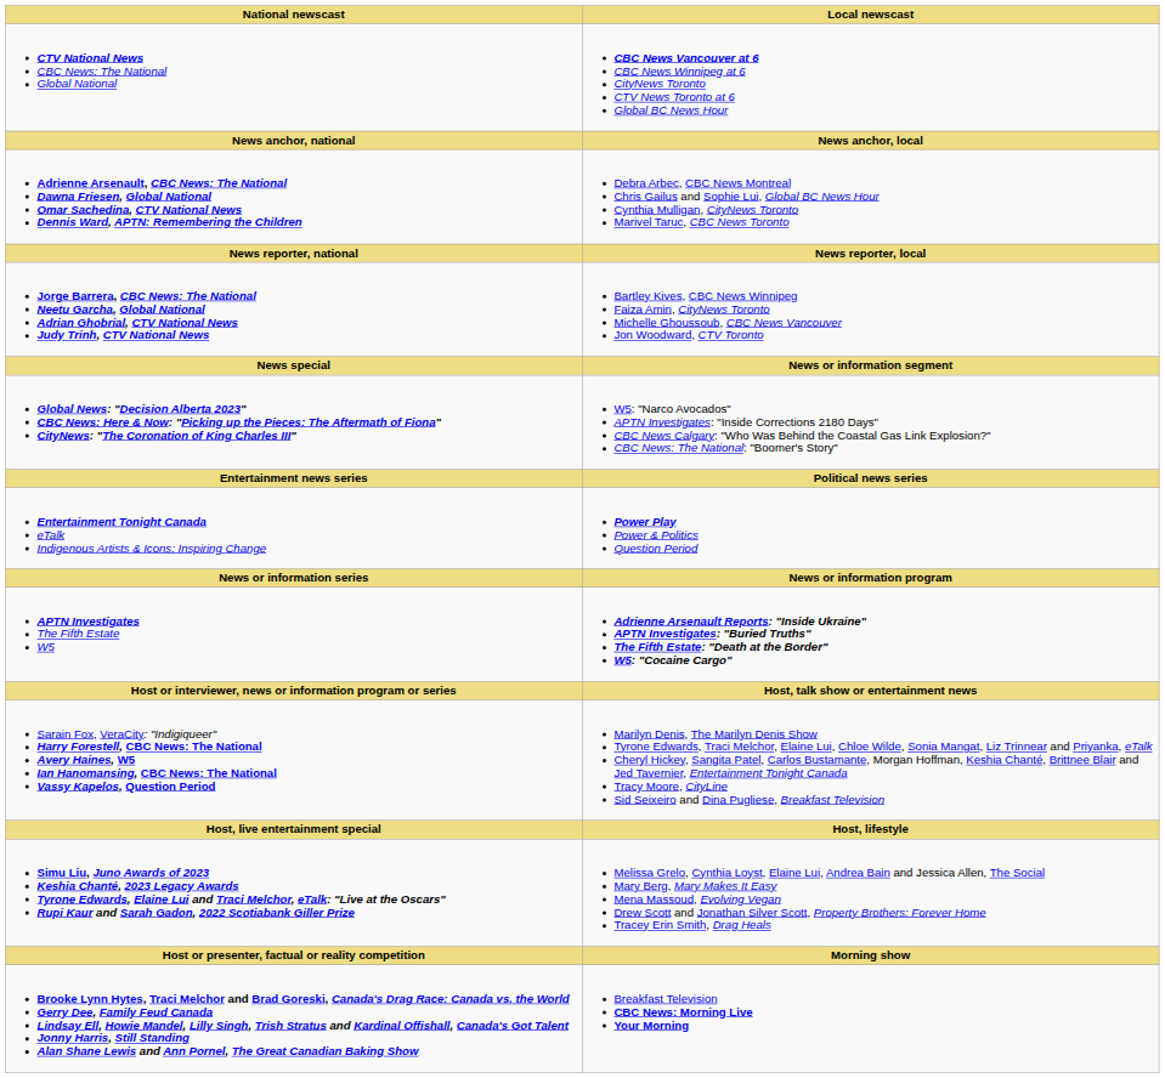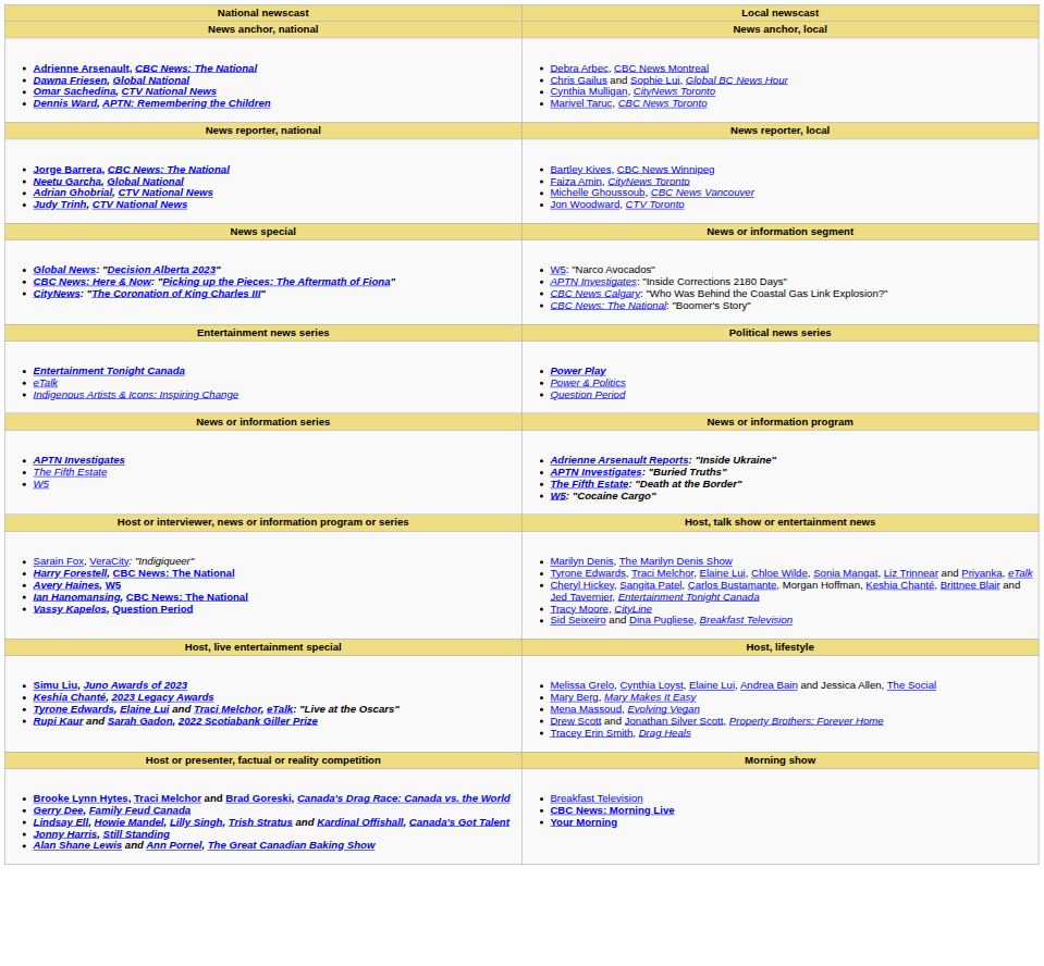 <table class=wikitable width="100%">
 <tr>
 <th style="background:#EEDD82; width:50%">National newscast</th>
 <th style="background:#EEDD82; width:50%">Local newscast</th>
-</tr>
-<tr>
-<td valign="top"><br><ul><li> <strong><em><a href='#'>CTV National News</a></em></strong></li><li><em><a href='#'>CBC News: The National</a></em></li><li><em><a href='#'>Global National</a></em></li></ul></td>
-<td valign="top"><br><ul><li> <strong><em><a href='#'>CBC News Vancouver at 6</a></em></strong></li><li><em><a href='#'>CBC News Winnipeg at 6</a></em></li><li><em><a href='#'>CityNews Toronto</a></em></li><li><em><a href='#'>CTV News Toronto at 6</a></em></li><li><em><a href='#'>Global BC News Hour</a></em></li></ul></td>
 </tr>
 <tr>
 <th style="background:#EEDD82; width:50%">News anchor, national</th>
 <th style="background:#EEDD82; width:50%">News anchor, local</th>
 </tr>
 <tr>
 <td valign="top"><br><ul><li> <strong><a href='#'>Adrienne Arsenault</a>, <em><a href='#'>CBC News: The National</a><strong><em></li><li><a href='#'>Dawna Friesen</a>, </em><a href='#'>Global National</a><em></li><li><a href='#'>Omar Sachedina</a>, </em><a href='#'>CTV National News</a><em></li><li><a href='#'>Dennis Ward</a>, </em><a href='#'>APTN: Remembering the Children</a><em></li></ul></td>
 <td valign="top"><br><ul><li> </strong><a href='#'>Debra Arbec</a>, </em><a href='#'>CBC News Montreal</a></em></strong></li><li><a href='#'>Chris Gailus</a> and <a href='#'>Sophie Lui</a>, <em><a href='#'>Global BC News Hour</a></em></li><li><a href='#'>Cynthia Mulligan</a>, <em><a href='#'>CityNews Toronto</a></em></li><li><a href='#'>Marivel Taruc</a>, <em><a href='#'>CBC News Toronto</a></em></li></ul></td>
 </tr>
 <tr>
 <th style="background:#EEDD82; width:50%">News reporter, national</th>
 <th style="background:#EEDD82; width:50%">News reporter, local</th>
 </tr>
 <tr>
 <td valign="top"><br><ul><li> <strong><a href='#'>Jorge Barrera</a>, <em><a href='#'>CBC News: The National</a><strong><em></li><li><a href='#'>Neetu Garcha</a>, </em><a href='#'>Global National</a><em></li><li><a href='#'>Adrian Ghobrial</a>, </em><a href='#'>CTV National News</a><em></li><li><a href='#'>Judy Trinh</a>, </em><a href='#'>CTV National News</a><em></li></ul></td>
 <td valign="top"><br><ul><li> </strong><a href='#'>Bartley Kives</a>, </em><a href='#'>CBC News Winnipeg</a></em></strong></li><li><a href='#'>Faiza Amin</a>, <em><a href='#'>CityNews Toronto</a></em></li><li><a href='#'>Michelle Ghoussoub</a>, <em><a href='#'>CBC News Vancouver</a></em></li><li><a href='#'>Jon Woodward</a>, <em><a href='#'>CTV Toronto</a></em></li></ul></td>
 </tr>
 <tr>
 <th style="background:#EEDD82; width:50%">News special</th>
 <th style="background:#EEDD82; width:50%">News or information segment</th>
 </tr>
 <tr>
 <td valign="top"><br><ul><li> <strong><em><a href='#'>Global News</a><em>: "<a href='#'>Decision Alberta 2023</a>"<strong></li><li></em><a href='#'>CBC News: Here & Now</a><em>: "<a href='#'>Picking up the Pieces: The Aftermath of Fiona</a>"</li><li></em><a href='#'>CityNews</a><em>: "<a href='#'>The Coronation of King Charles III</a>"</li></ul></td>
 <td valign="top"><br><ul><li> </em></strong><a href='#'>W5</a></em>: "Narco Avocados"</strong></li><li><em><a href='#'>APTN Investigates</a></em>: "Inside Corrections 2180 Days"</li><li><em><a href='#'>CBC News Calgary</a></em>: "Who Was Behind the Coastal Gas Link Explosion?"</li><li><em><a href='#'>CBC News: The National</a></em>: "Boomer's Story"</li></ul></td>
 </tr>
 <tr>
 <th style="background:#EEDD82; width:50%">Entertainment news series</th>
 <th style="background:#EEDD82; width:50%">Political news series</th>
 </tr>
 <tr>
 <td valign="top"><br><ul><li> <strong><em><a href='#'>Entertainment Tonight Canada</a></em></strong></li><li><em><a href='#'>eTalk</a></em></li><li><em><a href='#'>Indigenous Artists & Icons: Inspiring Change</a></em></li></ul></td>
 <td valign="top"><br><ul><li> <strong><em><a href='#'>Power Play</a></em></strong></li><li><em><a href='#'>Power & Politics</a></em></li><li><em><a href='#'>Question Period</a></em></li></ul></td>
 </tr>
 <tr>
 <th style="background:#EEDD82; width:50%">News or information series</th>
 <th style="background:#EEDD82; width:50%">News or information program</th>
 </tr>
 <tr>
 <td valign="top"><br><ul><li> <strong><em><a href='#'>APTN Investigates</a></em></strong></li><li><em><a href='#'>The Fifth Estate</a></em></li><li><em><a href='#'>W5</a></em></li></ul></td>
 <td valign="top"><br><ul><li> <strong><em><a href='#'>Adrienne Arsenault Reports</a><em>: "Inside Ukraine"<strong></li><li></em><a href='#'>APTN Investigates</a><em>: "Buried Truths"</li><li></em><a href='#'>The Fifth Estate</a><em>: "Death at the Border"</li><li></em><a href='#'>W5</a><em>: "Cocaine Cargo"</li></ul></td>
 </tr>
 <tr>
 <th style="background:#EEDD82; width:50%">Host or interviewer, news or information program or series</th>
 <th style="background:#EEDD82; width:50%">Host, talk show or entertainment news</th>
 </tr>
 <tr>
 <td valign="top"><br><ul><li> </strong><a href='#'>Sarain Fox</a>, </em><a href='#'>VeraCity</a><em>: "Indigiqueer"<strong></li><li><a href='#'>Harry Forestell</a>, </em><a href='#'>CBC News: The National</a><em></li><li><a href='#'>Avery Haines</a>, </em><a href='#'>W5</a><em></li><li><a href='#'>Ian Hanomansing</a>, </em><a href='#'>CBC News: The National</a><em></li><li><a href='#'>Vassy Kapelos</a>, </em><a href='#'>Question Period</a><em></li></ul></td>
 <td valign="top"><br><ul><li> </strong><a href='#'>Marilyn Denis</a>, </em><a href='#'>The Marilyn Denis Show</a></em></strong></li><li><a href='#'>Tyrone Edwards</a>, <a href='#'>Traci Melchor</a>, <a href='#'>Elaine Lui</a>, <a href='#'>Chloe Wilde</a>, <a href='#'>Sonia Mangat</a>, <a href='#'>Liz Trinnear</a> and <a href='#'>Priyanka</a>, <em><a href='#'>eTalk</a></em></li><li><a href='#'>Cheryl Hickey</a>, <a href='#'>Sangita Patel</a>, <a href='#'>Carlos Bustamante</a>, Morgan Hoffman, <a href='#'>Keshia Chanté</a>, <a href='#'>Brittnee Blair</a> and <a href='#'>Jed Tavernier</a>, <em><a href='#'>Entertainment Tonight Canada</a></em></li><li><a href='#'>Tracy Moore</a>, <em><a href='#'>CityLine</a></em></li><li><a href='#'>Sid Seixeiro</a> and <a href='#'>Dina Pugliese</a>, <em><a href='#'>Breakfast Television</a></em></li></ul></td>
 </tr>
 <tr>
 <th style="background:#EEDD82; width:50%">Host, live entertainment special</th>
 <th style="background:#EEDD82; width:50%">Host, lifestyle</th>
 </tr>
 <tr>
 <td valign="top"><br><ul><li> <strong><a href='#'>Simu Liu</a>, <em><a href='#'>Juno Awards of 2023</a><strong><em></li><li><a href='#'>Keshia Chanté</a>, </em><a href='#'>2023 Legacy Awards</a><em></li><li><a href='#'>Tyrone Edwards</a>, <a href='#'>Elaine Lui</a> and <a href='#'>Traci Melchor</a>, </em><a href='#'>eTalk</a><em>: "Live at the Oscars"</li><li><a href='#'>Rupi Kaur</a> and <a href='#'>Sarah Gadon</a>, </em><a href='#'>2022 Scotiabank Giller Prize</a><em></li></ul></td>
 <td valign="top"><br><ul><li> </strong><a href='#'>Melissa Grelo</a>, <a href='#'>Cynthia Loyst</a>, <a href='#'>Elaine Lui</a>, <a href='#'>Andrea Bain</a> and Jessica Allen, </em><a href='#'>The Social</a></em></strong></li><li><a href='#'>Mary Berg</a>, <em><a href='#'>Mary Makes It Easy</a></em></li><li><a href='#'>Mena Massoud</a>, <em><a href='#'>Evolving Vegan</a></em></li><li><a href='#'>Drew Scott</a> and <a href='#'>Jonathan Silver Scott</a>, <em><a href='#'>Property Brothers: Forever Home</a></em></li><li><a href='#'>Tracey Erin Smith</a>, <em><a href='#'>Drag Heals</a></em></li></ul></td>
 </tr>
 <tr>
 <th style="background:#EEDD82; width:50%">Host or presenter, factual or reality competition</th>
 <th style="background:#EEDD82; width:50%">Morning show</th>
 </tr>
 <tr>
 <td valign="top"><br><ul><li> <strong><a href='#'>Brooke Lynn Hytes</a>, <a href='#'>Traci Melchor</a> and <a href='#'>Brad Goreski</a>, <em><a href='#'>Canada's Drag Race: Canada vs. the World</a><strong><em></li><li><a href='#'>Gerry Dee</a>, </em><a href='#'>Family Feud Canada</a><em></li><li><a href='#'>Lindsay Ell</a>, <a href='#'>Howie Mandel</a>, <a href='#'>Lilly Singh</a>, <a href='#'>Trish Stratus</a> and <a href='#'>Kardinal Offishall</a>, </em><a href='#'>Canada's Got Talent</a><em></li><li><a href='#'>Jonny Harris</a>, </em><a href='#'>Still Standing</a><em></li><li><a href='#'>Alan Shane Lewis</a> and <a href='#'>Ann Pornel</a>, </em><a href='#'>The Great Canadian Baking Show</a><em></li></ul></td>
 <td valign="top"><br><ul><li> </em></strong><a href='#'>Breakfast Television</a><strong><em></li><li></em><a href='#'>CBC News: Morning Live</a><em></li><li></em><a href='#'>Your Morning</a><em></li></ul></td>
 </tr>
 </table>
